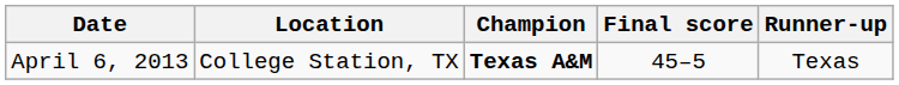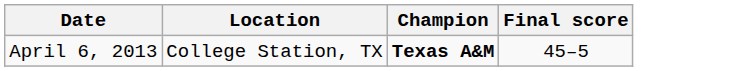 <table class=wikitable>
 <tr>
 <th>Date</th>
 <th>Location</th>
 <th><strong>Champion</strong></th>
 <th>Final score</th>
-<th>Runner-up</th>
 </tr>
 <tr>
 <td>April 6, 2013</td>
 <td align=center>College Station, TX</td>
 <td align=center><strong>Texas A&M</strong></td>
 <td align=center>45–5</td>
-<td align=center>Texas</td>
 </tr>
 </table>
